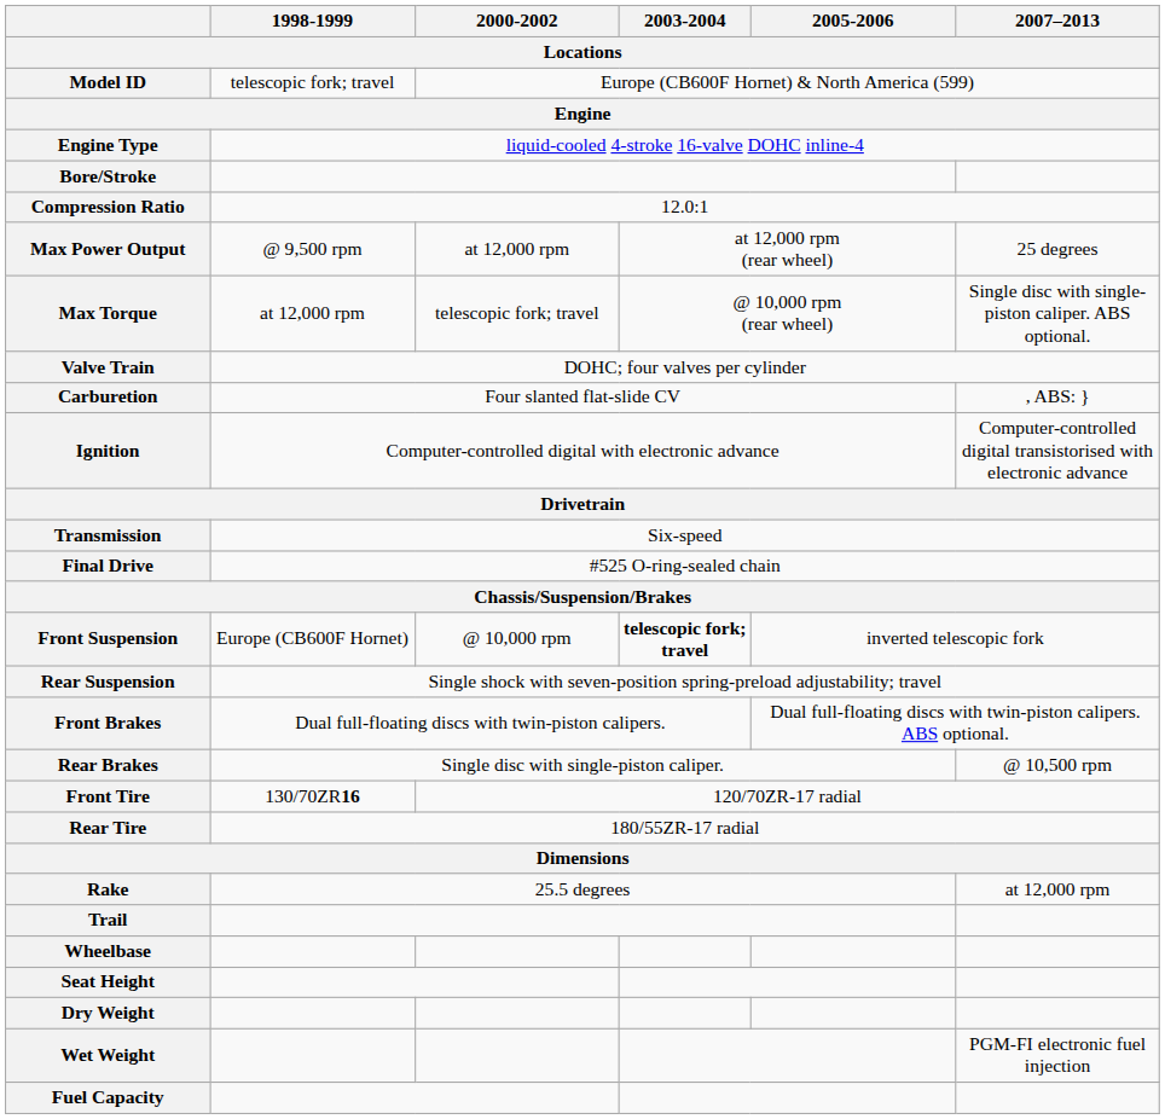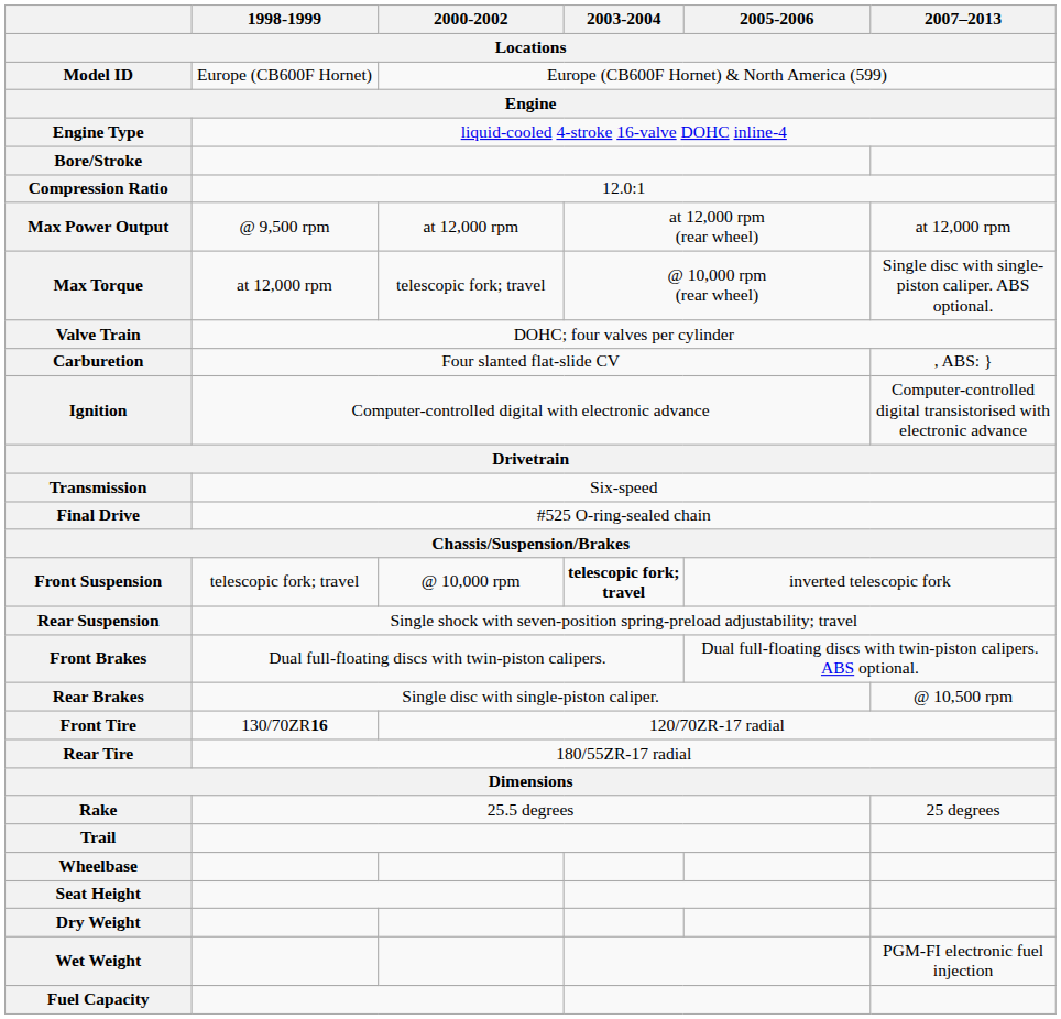 <table class="wikitable" style="text-align:center; font-size: 90%">
 <tr>
 <th width="150"></th>
 <th width="150">1998-1999</th>
 <th width="150">2000-2002</th>
 <th>2003-2004<br></th>
 <th width="150">2005-2006</th>
 <th width="150">2007–2013</th>
 </tr>
 <tr>
 <th colspan="6">Locations</th>
 </tr>
 <tr>
 <th>Model ID</th>
-<td> telescopic fork;  travel</td>
+<td colspan="1">Europe (CB600F Hornet)</td>
 <td colspan="4">Europe (CB600F Hornet) & North America (599)</td>
 </tr>
 <tr>
 <th colspan="6">Engine</th>
 </tr>
 <tr>
 <th>Engine Type</th>
 <td colspan="5"> <a href='#'>liquid-cooled</a> <a href='#'>4-stroke</a> <a href='#'>16-valve</a> <a href='#'>DOHC</a> <a href='#'>inline-4</a></td>
 </tr>
 <tr>
 <th>Bore/Stroke</th>
 <td colspan="4"></td>
 <td></td>
 </tr>
 <tr>
 <th>Compression Ratio</th>
 <td colspan="5">12.0:1</td>
 </tr>
 <tr>
 <th>Max Power Output</th>
 <td> @  9,500 rpm</td>
 <td> at 12,000 rpm</td>
 <td colspan="2"> at 12,000 rpm<br>(rear wheel)</td>
-<td>25 degrees</td>
+<td> at 12,000 rpm</td>
 </tr>
 <tr>
 <th>Max Torque</th>
 <td> at 12,000 rpm</td>
 <td> telescopic fork;  travel</td>
 <td colspan="2">  @ 10,000 rpm<br> (rear wheel)</td>
 <td>Single  disc with single-piston caliper. ABS optional.</td>
 </tr>
 <tr>
 <th>Valve Train</th>
 <td colspan="5">DOHC; four valves per cylinder</td>
 </tr>
 <tr>
 <th>Carburetion</th>
 <td colspan="4">Four  slanted flat-slide CV</td>
 <td>, ABS: }</td>
 </tr>
 <tr>
 <th>Ignition</th>
 <td colspan="4">Computer-controlled digital with electronic advance</td>
 <td>Computer-controlled digital transistorised with electronic advance</td>
 </tr>
 <tr>
 <th colspan="6">Drivetrain</th>
 </tr>
 <tr>
 <th>Transmission</th>
 <td colspan="6">Six-speed</td>
 </tr>
 <tr>
 <th>Final Drive</th>
 <td colspan="5">#525 O-ring-sealed chain</td>
 </tr>
 <tr>
 <th colspan="6">Chassis/Suspension/Brakes</th>
 </tr>
 <tr>
 <th>Front Suspension</th>
-<td colspan="1">Europe (CB600F Hornet)</td>
+<td> telescopic fork;  travel</td>
 <td>  @ 10,000 rpm</td>
 <td><strong> telescopic fork;<br> travel</strong></td>
 <td colspan="2"> inverted telescopic fork</td>
 </tr>
 <tr>
 <th>Rear Suspension</th>
 <td colspan="5">Single shock with seven-position spring-preload adjustability;  travel</td>
 </tr>
 <tr>
 <th>Front Brakes</th>
 <td colspan="3">Dual full-floating  discs with twin-piston calipers.</td>
 <td colspan="2">Dual full-floating  discs with twin-piston calipers. <a href='#'>ABS</a> optional.</td>
 </tr>
 <tr>
 <th>Rear Brakes</th>
 <td colspan="4">Single  disc with single-piston caliper.</td>
 <td> @  10,500 rpm</td>
 </tr>
 <tr>
 <th>Front Tire</th>
 <td>130/70ZR<strong>16</strong></td>
 <td colspan="4">120/70ZR-17 radial</td>
 </tr>
 <tr>
 <th>Rear Tire</th>
 <td colspan="5">180/55ZR-17 radial</td>
 </tr>
 <tr>
 <th colspan="6">Dimensions</th>
 </tr>
 <tr>
 <th>Rake</th>
 <td colspan="4">25.5 degrees</td>
-<td> at 12,000 rpm</td>
+<td>25 degrees</td>
 </tr>
 <tr>
 <th>Trail</th>
 <td colspan="4"></td>
 <td></td>
 </tr>
 <tr>
 <th>Wheelbase</th>
 <td></td>
 <td></td>
 <td></td>
 <td></td>
 <td></td>
 </tr>
 <tr>
 <th>Seat Height</th>
 <td colspan="2"></td>
 <td colspan="2"></td>
 <td></td>
 </tr>
 <tr>
 <th>Dry Weight</th>
 <td></td>
 <td></td>
 <td></td>
 <td></td>
 <td></td>
 </tr>
 <tr>
 <th>Wet Weight</th>
 <td></td>
 <td></td>
 <td colspan="2"></td>
 <td>PGM-FI electronic fuel injection</td>
 </tr>
 <tr>
 <th>Fuel Capacity</th>
 <td colspan="2"></td>
 <td colspan="2"></td>
 <td></td>
 </tr>
 </table>
